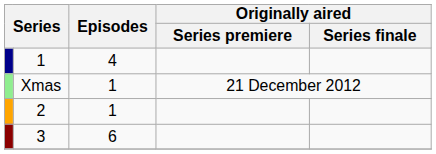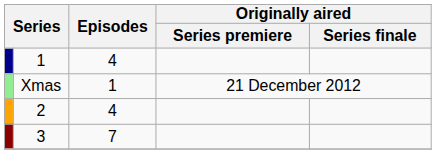 <table class="wikitable plainrowheaders" style="text-align:center">
 <tr>
 <th scope="col" style="padding: 0px 8px" colspan="2" rowspan="2">Series</th>
 <th scope="col" style="padding: 0px 8px" rowspan="2">Episodes</th>
 <th scope="col" style="padding: 0px 80px" colspan="2">Originally aired</th>
 </tr>
 <tr>
 <th scope="col">Series premiere</th>
 <th scope="col">Series finale</th>
 </tr>
 <tr>
 <td scope="row" style="background:darkblue;"></td>
 <td>1</td>
 <td>4</td>
 <td></td>
 <td></td>
 </tr>
 <tr>
 <td scope="row" style="background:lightgreen;"></td>
 <td>Xmas</td>
 <td>1</td>
 <td colspan="2">21 December 2012</td>
 </tr>
 <tr>
 <td scope="row" style="background:orange;"></td>
 <td>2</td>
-<td>1</td>
+<td>4</td>
 <td></td>
 <td></td>
 </tr>
 <tr>
 <td scope="row" style="background:darkred;"></td>
 <td>3</td>
-<td>6</td>
+<td>7</td>
 <td></td>
 <td></td>
 </tr>
 <tr>
 </tr>
 </table>
